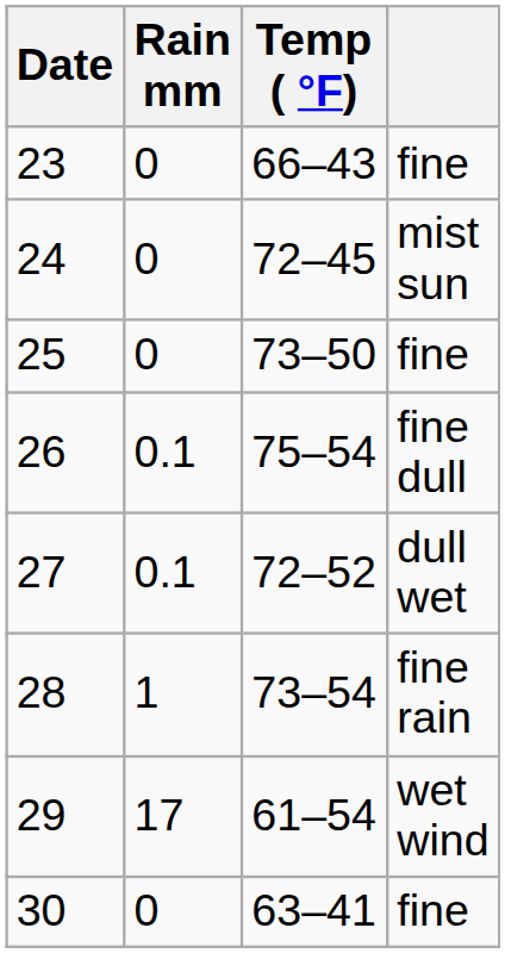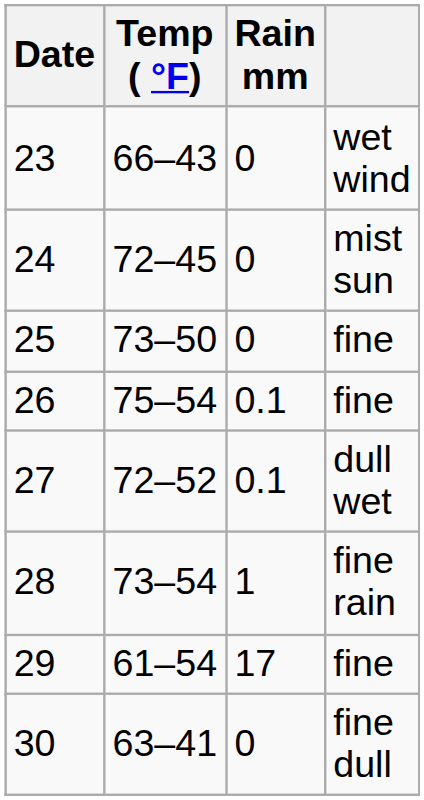 <table class="wikitable" align=right style="margin:0 0 1em 1em">
 <tr>
 <th>Date</th>
+<th>Temp<br>( <a href='#'>°F</a>)</th>
 <th>Rain<br>mm</th>
-<th>Temp<br>( <a href='#'>°F</a>)</th>
 <th></th>
 </tr>
 <tr>
 <td>23</td>
+<td>66–43</td>
 <td>0</td>
-<td>66–43</td>
-<td>fine</td>
+<td>wet<br>wind</td>
 </tr>
 <tr>
 <td>24</td>
+<td>72–45</td>
 <td>0</td>
-<td>72–45</td>
 <td>mist<br>sun</td>
 </tr>
 <tr>
 <td>25</td>
+<td>73–50</td>
 <td>0</td>
-<td>73–50</td>
 <td>fine</td>
 </tr>
 <tr>
 <td>26</td>
+<td>75–54</td>
 <td>0.1</td>
-<td>75–54</td>
-<td>fine<br>dull</td>
+<td>fine</td>
 </tr>
 <tr>
 <td>27</td>
+<td>72–52</td>
 <td>0.1</td>
-<td>72–52</td>
 <td>dull<br>wet</td>
 </tr>
 <tr>
 <td>28</td>
+<td>73–54</td>
 <td>1</td>
-<td>73–54</td>
 <td>fine<br>rain</td>
 </tr>
 <tr>
 <td>29</td>
+<td>61–54</td>
 <td>17</td>
-<td>61–54</td>
-<td>wet<br>wind</td>
+<td>fine</td>
 </tr>
 <tr>
 <td>30</td>
+<td>63–41</td>
 <td>0</td>
-<td>63–41</td>
-<td>fine</td>
+<td>fine<br>dull</td>
 </tr>
 </table>
